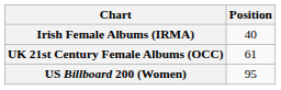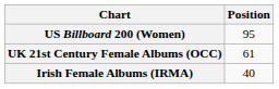 <table class="wikitable plainrowheaders" style="text-align:center">
 <tr>
 <th scope="col">Chart</th>
 <th scope="col">Position</th>
 </tr>
 <tr>
-<th scope="row">Irish Female Albums (IRMA)</th>
-<td>40</td>
+<th scope="row">US <em>Billboard</em> 200 (Women)</th>
+<td>95</td>
 </tr>
 <tr>
 <th scope="row">UK 21st Century Female Albums (OCC)<br></th>
 <td>61</td>
 </tr>
 <tr>
-<th scope="row">US <em>Billboard</em> 200 (Women)</th>
-<td>95</td>
+<th scope="row">Irish Female Albums (IRMA)</th>
+<td>40</td>
 </tr>
 </table>
